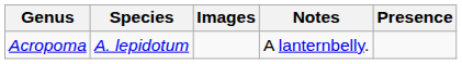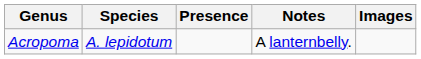 <table class="wikitable" align="center">
 <tr>
 <th>Genus</th>
 <th>Species</th>
+<th>Presence</th>
+<th>Notes</th>
 <th>Images</th>
-<th>Notes</th>
-<th>Presence</th>
 </tr>
 <tr>
 <td><em><a href='#'>Acropoma</a></em></td>
 <td><a href='#'><em>A. lepidotum</em></a></td>
 <td></td>
 <td>A <a href='#'>lanternbelly</a>.</td>
 <td></td>
 </tr>
 </table>
